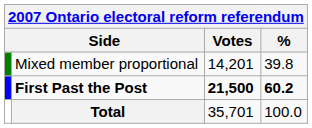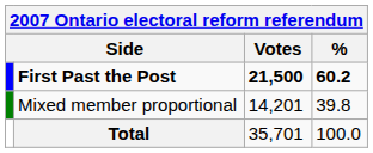 <table class="wikitable" style="font-size: 95%; clear:both">
 <tr style="background-color:#E9E9E9">
 <th colspan=4><a href='#'>2007 Ontario electoral reform referendum</a></th>
 </tr>
 <tr style="background-color:#E9E9E9">
 <th colspan=2 style="width: 130px">Side</th>
 <th style="width: 50px">Votes</th>
 <th style="width: 40px">%</th>
 </tr>
 <tr>
+<td bgcolor="blue"></td>
+<td><strong>First Past the Post</strong></td>
+<td><strong>21,500</strong></td>
+<td><strong>60.2</strong></td>
+</tr>
+<tr>
 <td bgcolor="green"></td>
 <td>Mixed member proportional</td>
 <td>14,201</td>
 <td>39.8</td>
-</tr>
-<tr>
-<td bgcolor="blue"></td>
-<td><strong>First Past the Post</strong></td>
-<td><strong>21,500</strong></td>
-<td><strong>60.2</strong></td>
 </tr>
 <tr>
 <td bgcolor="white"></td>
 <th>Total</th>
 <td>35,701</td>
 <td>100.0</td>
 </tr>
 </table>
